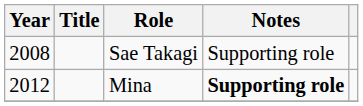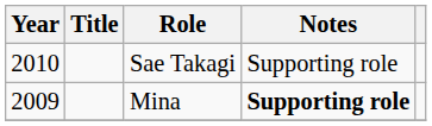 <table class="wikitable">
 <tr {| class="wikitable sortable">
 <th>Year</th>
 <th>Title</th>
 <th>Role</th>
 <th>Notes</th>
 <th class="unsortable"></th>
 </tr>
 <tr>
-<td>2008</td>
+<td>2010</td>
 <td><em></em></td>
 <td>Sae Takagi</td>
 <td>Supporting role</td>
 <td></td>
 </tr>
 <tr>
-<td>2012</td>
+<td>2009</td>
 <td><em></em></td>
 <td>Mina</td>
 <td><strong>Supporting role</strong></td>
 <td></td>
 </tr>
 <tr>
 </tr>
 </table>
